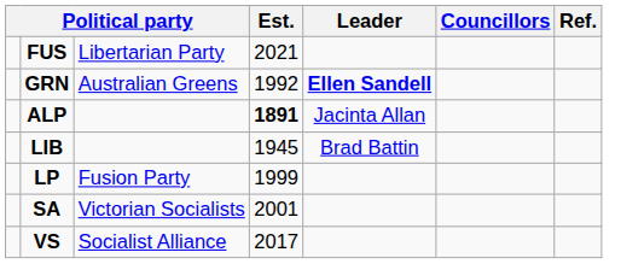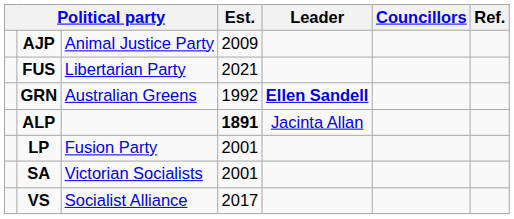 <table class="wikitable" style="text-align:center">
 <tr>
 <th colspan="3"><a href='#'>Political party</a></th>
 <th>Est.</th>
 <th>Leader</th>
 <th><a href='#'>Councillors</a></th>
 <th>Ref.</th>
+</tr>
+<tr>
+<td> </td>
+<td><strong>AJP</strong></td>
+<td style="text-align:left;"><a href='#'>Animal Justice Party</a></td>
+<td>2009</td>
+<td></td>
+<td></td>
+<td></td>
 </tr>
 <tr>
 <td> </td>
 <td><strong>FUS</strong></td>
 <td style="text-align:left;"><a href='#'>Libertarian Party</a></td>
 <td>2021</td>
 <td></td>
 <td></td>
 <td></td>
 </tr>
 <tr>
 <td> </td>
 <td><strong>GRN</strong></td>
 <td style="text-align:left;"><a href='#'>Australian Greens</a></td>
 <td>1992</td>
 <td><strong><a href='#'>Ellen Sandell</a></strong></td>
 <td></td>
 <td></td>
 </tr>
 <tr>
 <td> </td>
 <td><strong>ALP</strong></td>
 <td style="text-align:left;"></td>
 <td><strong>1891</strong></td>
 <td><a href='#'>Jacinta Allan</a></td>
 <td></td>
 <td></td>
 </tr>
 <tr>
 <td> </td>
-<td><strong>LIB</strong></td>
-<td style="text-align:left;"></td>
-<td>1945</td>
-<td><a href='#'>Brad Battin</a></td>
-<td></td>
-<td></td>
-</tr>
-<tr>
-<td> </td>
 <td><strong>LP</strong></td>
 <td style="text-align:left;"><a href='#'>Fusion Party</a></td>
-<td>1999</td>
+<td>2001</td>
 <td></td>
 <td></td>
 <td></td>
 </tr>
 <tr>
 <td> </td>
 <td><strong>SA</strong></td>
 <td style="text-align:left;"><a href='#'>Victorian Socialists</a></td>
 <td>2001</td>
 <td></td>
 <td></td>
 <td></td>
 </tr>
 <tr>
 <td> </td>
 <td><strong>VS</strong></td>
 <td style="text-align:left;"><a href='#'>Socialist Alliance</a></td>
 <td>2017</td>
 <td></td>
 <td></td>
 <td></td>
 </tr>
 </table>
